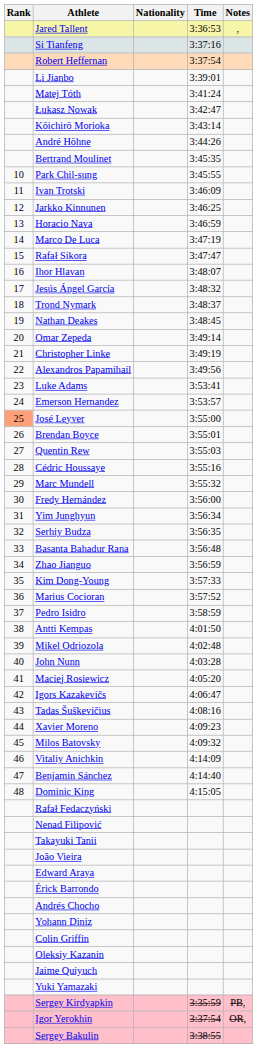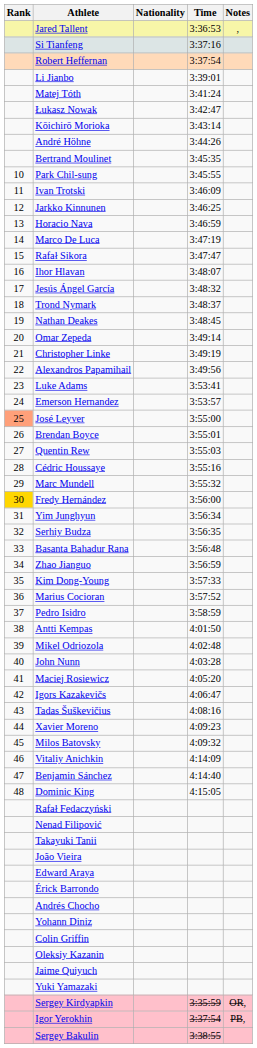 <table class="wikitable sortable" style="text-align:center">
 <tr>
 <th>Rank</th>
 <th>Athlete</th>
 <th>Nationality</th>
 <th>Time</th>
 <th>Notes</th>
 </tr>
 <tr style="background:#F7F6A8;">
 <td></td>
 <td align=left><a href='#'>Jared Tallent</a></td>
 <td align=left></td>
 <td>3:36:53</td>
 <td>, </td>
 </tr>
 <tr style="background:#DCE5E5;">
 <td></td>
 <td align=left><a href='#'>Si Tianfeng</a></td>
 <td align=left></td>
 <td>3:37:16</td>
 <td></td>
 </tr>
 <tr style="background:#FFDAB9;">
 <td></td>
 <td align=left><a href='#'>Robert Heffernan</a></td>
 <td align=left></td>
 <td>3:37:54</td>
 <td></td>
 </tr>
 <tr>
 <td></td>
 <td align=left><a href='#'>Li Jianbo</a></td>
 <td align=left></td>
 <td>3:39:01</td>
 <td></td>
 </tr>
 <tr>
 <td></td>
 <td align=left><a href='#'>Matej Tóth</a></td>
 <td align=left></td>
 <td>3:41:24</td>
 <td></td>
 </tr>
 <tr>
 <td></td>
 <td align=left><a href='#'>Łukasz Nowak</a></td>
 <td align=left></td>
 <td>3:42:47</td>
 <td></td>
 </tr>
 <tr>
 <td></td>
 <td align=left><a href='#'>Kōichirō Morioka</a></td>
 <td align=left></td>
 <td>3:43:14</td>
 <td></td>
 </tr>
 <tr>
 <td></td>
 <td align=left><a href='#'>André Höhne</a></td>
 <td align=left></td>
 <td>3:44:26</td>
 <td></td>
 </tr>
 <tr>
 <td></td>
 <td align=left><a href='#'>Bertrand Moulinet</a></td>
 <td align=left></td>
 <td>3:45:35</td>
 <td></td>
 </tr>
 <tr>
 <td>10</td>
 <td align=left><a href='#'>Park Chil-sung</a></td>
 <td align=left></td>
 <td>3:45:55</td>
 <td></td>
 </tr>
 <tr>
 <td>11</td>
 <td align=left><a href='#'>Ivan Trotski</a></td>
 <td align=left></td>
 <td>3:46:09</td>
 <td></td>
 </tr>
 <tr>
 <td>12</td>
 <td align=left><a href='#'>Jarkko Kinnunen</a></td>
 <td align=left></td>
 <td>3:46:25</td>
 <td></td>
 </tr>
 <tr>
 <td>13</td>
 <td align=left><a href='#'>Horacio Nava</a></td>
 <td align=left></td>
 <td>3:46:59</td>
 <td></td>
 </tr>
 <tr>
 <td>14</td>
 <td align=left><a href='#'>Marco De Luca</a></td>
 <td align=left></td>
 <td>3:47:19</td>
 <td></td>
 </tr>
 <tr>
 <td>15</td>
 <td align=left><a href='#'>Rafał Sikora</a></td>
 <td align=left></td>
 <td>3:47:47</td>
 <td></td>
 </tr>
 <tr>
 <td>16</td>
 <td align=left><a href='#'>Ihor Hlavan</a></td>
 <td align=left></td>
 <td>3:48:07</td>
 <td></td>
 </tr>
 <tr>
 <td>17</td>
 <td align=left><a href='#'>Jesús Ángel García</a></td>
 <td align=left></td>
 <td>3:48:32</td>
 <td></td>
 </tr>
 <tr>
 <td>18</td>
 <td align=left><a href='#'>Trond Nymark</a></td>
 <td align=left></td>
 <td>3:48:37</td>
 <td></td>
 </tr>
 <tr>
 <td>19</td>
 <td align=left><a href='#'>Nathan Deakes</a></td>
 <td align=left></td>
 <td>3:48:45</td>
 <td></td>
 </tr>
 <tr>
 <td>20</td>
 <td align=left><a href='#'>Omar Zepeda</a></td>
 <td align=left></td>
 <td>3:49:14</td>
 <td></td>
 </tr>
 <tr>
 <td>21</td>
 <td align=left><a href='#'>Christopher Linke</a></td>
 <td align=left></td>
 <td>3:49:19</td>
 <td></td>
 </tr>
 <tr>
 <td>22</td>
 <td align=left><a href='#'>Alexandros Papamihail</a></td>
 <td align=left></td>
 <td>3:49:56</td>
 <td></td>
 </tr>
 <tr>
 <td>23</td>
 <td align=left><a href='#'>Luke Adams</a></td>
 <td align=left></td>
 <td>3:53:41</td>
 <td></td>
 </tr>
 <tr>
 <td>24</td>
 <td align=left><a href='#'>Emerson Hernandez</a></td>
 <td align=left></td>
 <td>3:53:57</td>
 <td></td>
 </tr>
 <tr>
 <td style="background: lightsalmon;">25</td>
 <td align=left><a href='#'>José Leyver</a></td>
 <td align=left></td>
 <td>3:55:00</td>
 <td></td>
 </tr>
 <tr>
 <td>26</td>
 <td align=left><a href='#'>Brendan Boyce</a></td>
 <td align=left></td>
 <td>3:55:01</td>
 <td></td>
 </tr>
 <tr>
 <td>27</td>
 <td align=left><a href='#'>Quentin Rew</a></td>
 <td align=left></td>
 <td>3:55:03</td>
 <td></td>
 </tr>
 <tr>
 <td>28</td>
 <td align=left><a href='#'>Cédric Houssaye</a></td>
 <td align=left></td>
 <td>3:55:16</td>
 <td></td>
 </tr>
 <tr>
 <td>29</td>
 <td align=left><a href='#'>Marc Mundell</a></td>
 <td align=left></td>
 <td>3:55:32</td>
 <td></td>
 </tr>
 <tr>
-<td>30</td>
+<td style="background: gold;">30</td>
 <td align=left><a href='#'>Fredy Hernández</a></td>
 <td align=left></td>
 <td>3:56:00</td>
 <td></td>
 </tr>
 <tr>
 <td>31</td>
 <td align=left><a href='#'>Yim Junghyun</a></td>
 <td align=left></td>
 <td>3:56:34</td>
 <td></td>
 </tr>
 <tr>
 <td>32</td>
 <td align=left><a href='#'>Serhiy Budza</a></td>
 <td align=left></td>
 <td>3:56:35</td>
 <td></td>
 </tr>
 <tr>
 <td>33</td>
 <td align=left><a href='#'>Basanta Bahadur Rana</a></td>
 <td align=left></td>
 <td>3:56:48</td>
 <td></td>
 </tr>
 <tr>
 <td>34</td>
 <td align=left><a href='#'>Zhao Jianguo</a></td>
 <td align=left></td>
 <td>3:56:59</td>
 <td></td>
 </tr>
 <tr>
 <td>35</td>
 <td align=left><a href='#'>Kim Dong-Young</a></td>
 <td align=left></td>
 <td>3:57:33</td>
 <td></td>
 </tr>
 <tr>
 <td>36</td>
 <td align=left><a href='#'>Marius Cocioran</a></td>
 <td align=left></td>
 <td>3:57:52</td>
 <td></td>
 </tr>
 <tr>
 <td>37</td>
 <td align=left><a href='#'>Pedro Isidro</a></td>
 <td align=left></td>
 <td>3:58:59</td>
 <td></td>
 </tr>
 <tr>
 <td>38</td>
 <td align=left><a href='#'>Antti Kempas</a></td>
 <td align=left></td>
 <td>4:01:50</td>
 <td></td>
 </tr>
 <tr>
 <td>39</td>
 <td align=left><a href='#'>Mikel Odriozola</a></td>
 <td align=left></td>
 <td>4:02:48</td>
 <td></td>
 </tr>
 <tr>
 <td>40</td>
 <td align=left><a href='#'>John Nunn</a></td>
 <td align=left></td>
 <td>4:03:28</td>
 <td></td>
 </tr>
 <tr>
 <td>41</td>
 <td align=left><a href='#'>Maciej Rosiewicz</a></td>
 <td align=left></td>
 <td>4:05:20</td>
 <td></td>
 </tr>
 <tr>
 <td>42</td>
 <td align=left><a href='#'>Igors Kazakevičs</a></td>
 <td align=left></td>
 <td>4:06:47</td>
 <td></td>
 </tr>
 <tr>
 <td>43</td>
 <td align=left><a href='#'>Tadas Šuškevičius</a></td>
 <td align=left></td>
 <td>4:08:16</td>
 <td></td>
 </tr>
 <tr>
 <td>44</td>
 <td align=left><a href='#'>Xavier Moreno</a></td>
 <td align=left></td>
 <td>4:09:23</td>
 <td></td>
 </tr>
 <tr>
 <td>45</td>
 <td align=left><a href='#'>Milos Batovsky</a></td>
 <td align=left></td>
 <td>4:09:32</td>
 <td></td>
 </tr>
 <tr>
 <td>46</td>
 <td align=left><a href='#'>Vitaliy Anichkin</a></td>
 <td align=left></td>
 <td>4:14:09</td>
 <td></td>
 </tr>
 <tr>
 <td>47</td>
 <td align=left><a href='#'>Benjamin Sánchez</a></td>
 <td align=left></td>
 <td>4:14:40</td>
 <td></td>
 </tr>
 <tr>
 <td>48</td>
 <td align=left><a href='#'>Dominic King</a></td>
 <td align=left></td>
 <td>4:15:05</td>
 <td></td>
 </tr>
 <tr>
 <td></td>
 <td align=left><a href='#'>Rafał Fedaczyński</a></td>
 <td align=left></td>
 <td></td>
 <td></td>
 </tr>
 <tr>
 <td></td>
 <td align=left><a href='#'>Nenad Filipović</a></td>
 <td align=left></td>
 <td></td>
 <td></td>
 </tr>
 <tr>
 <td></td>
 <td align=left><a href='#'>Takayuki Tanii</a></td>
 <td align=left></td>
 <td></td>
 <td></td>
 </tr>
 <tr>
 <td></td>
 <td align=left><a href='#'>João Vieira</a></td>
 <td align=left></td>
 <td></td>
 <td></td>
 </tr>
 <tr>
 <td></td>
 <td align=left><a href='#'>Edward Araya</a></td>
 <td align=left></td>
 <td></td>
 <td></td>
 </tr>
 <tr>
 <td></td>
 <td align=left><a href='#'>Érick Barrondo</a></td>
 <td align=left></td>
 <td></td>
 <td></td>
 </tr>
 <tr>
 <td></td>
 <td align=left><a href='#'>Andrés Chocho</a></td>
 <td align=left></td>
 <td></td>
 <td></td>
 </tr>
 <tr>
 <td></td>
 <td align=left><a href='#'>Yohann Diniz</a></td>
 <td align=left></td>
 <td></td>
 <td></td>
 </tr>
 <tr>
 <td></td>
 <td align=left><a href='#'>Colin Griffin</a></td>
 <td align=left></td>
 <td></td>
 <td></td>
 </tr>
 <tr>
 <td></td>
 <td align=left><a href='#'>Oleksiy Kazanin</a></td>
 <td align=left></td>
 <td></td>
 <td></td>
 </tr>
 <tr>
 <td></td>
 <td align=left><a href='#'>Jaime Quiyuch</a></td>
 <td align=left></td>
 <td></td>
 <td></td>
 </tr>
 <tr>
 <td></td>
 <td align=left><a href='#'>Yuki Yamazaki</a></td>
 <td align=left></td>
 <td></td>
 <td></td>
 </tr>
 <tr bgcolor=pink>
 <td></td>
 <td align=left><a href='#'>Sergey Kirdyapkin</a></td>
 <td align=left></td>
 <td><s>3:35:59</s></td>
-<td><s>PB</s>, </td>
+<td><s>OR</s>, </td>
 </tr>
 <tr bgcolor=pink>
 <td></td>
 <td align=left><a href='#'>Igor Yerokhin</a></td>
 <td align=left></td>
 <td><s>3:37:54</s></td>
-<td><s>OR</s>, </td>
+<td><s>PB</s>, </td>
 </tr>
 <tr bgcolor=pink>
 <td></td>
 <td align=left><a href='#'>Sergey Bakulin</a></td>
 <td align=left></td>
 <td><s>3:38:55</s></td>
 <td></td>
 </tr>
 </table>
